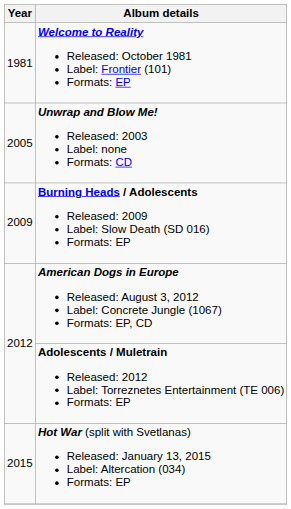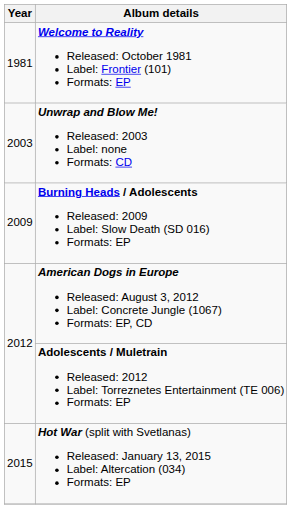 <table class ="wikitable">
 <tr>
 <th>Year</th>
 <th>Album details</th>
 </tr>
 <tr>
 <td>1981</td>
 <td><strong><em><a href='#'>Welcome to Reality</a></em></strong><br><ul><li>Released: October 1981</li><li>Label: <a href='#'>Frontier</a> (101)</li><li>Formats: <a href='#'>EP</a></li></ul></td>
 </tr>
 <tr>
-<td>2005</td>
+<td>2003</td>
 <td><strong><em>Unwrap and Blow Me!</em></strong><br><ul><li>Released: 2003</li><li>Label: none</li><li>Formats: <a href='#'>CD</a></li></ul></td>
 </tr>
 <tr>
 <td>2009</td>
 <td><strong><a href='#'>Burning Heads</a> / Adolescents</strong><br><ul><li>Released: 2009</li><li>Label: Slow Death (SD 016)</li><li>Formats: EP</li></ul></td>
 </tr>
 <tr>
 <td rowspan=2>2012</td>
 <td><strong><em>American Dogs in Europe</em></strong><br><ul><li>Released: August 3, 2012</li><li>Label: Concrete Jungle (1067)</li><li>Formats: EP, CD</li></ul></td>
 </tr>
 <tr>
 <td><strong>Adolescents / Muletrain</strong><br><ul><li>Released: 2012</li><li>Label: Torreznetes Entertainment (TE 006)</li><li>Formats: EP</li></ul></td>
 </tr>
 <tr>
 <td>2015</td>
 <td><strong><em>Hot War</em></strong> (split with Svetlanas)<br><ul><li>Released: January 13, 2015</li><li>Label: Altercation (034)</li><li>Formats: EP</li></ul></td>
 </tr>
 <tr>
 </tr>
 </table>
